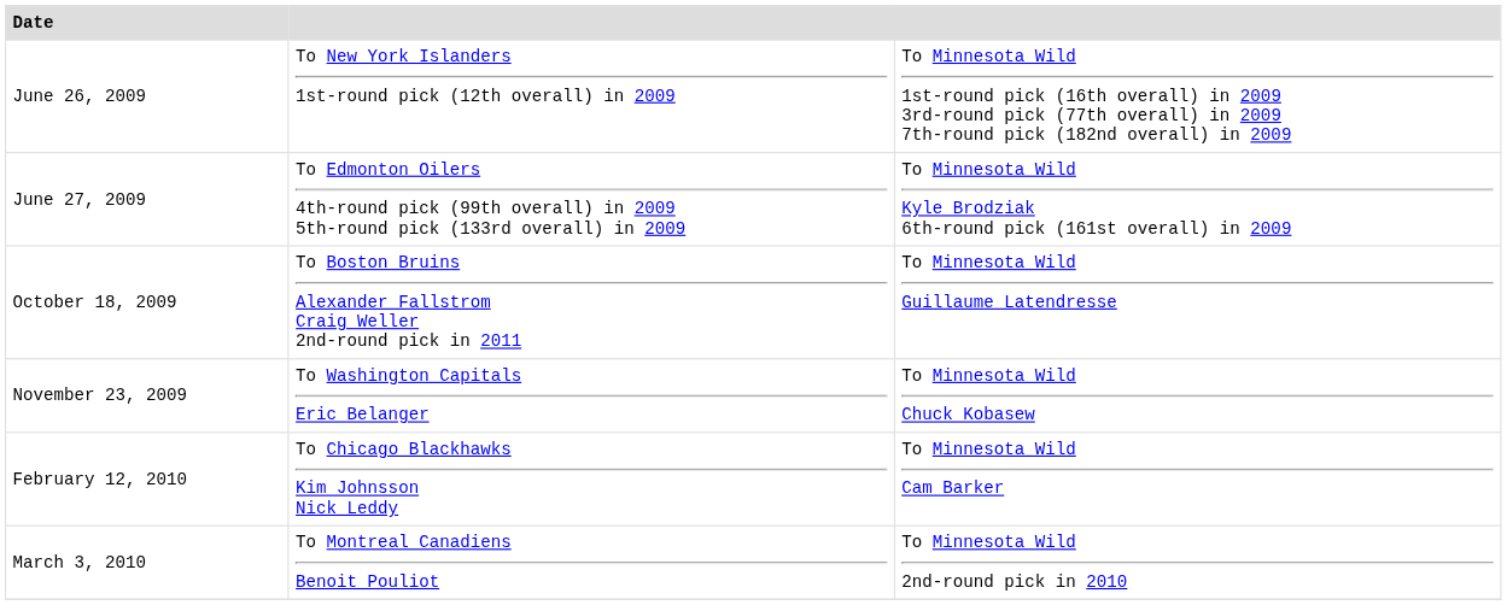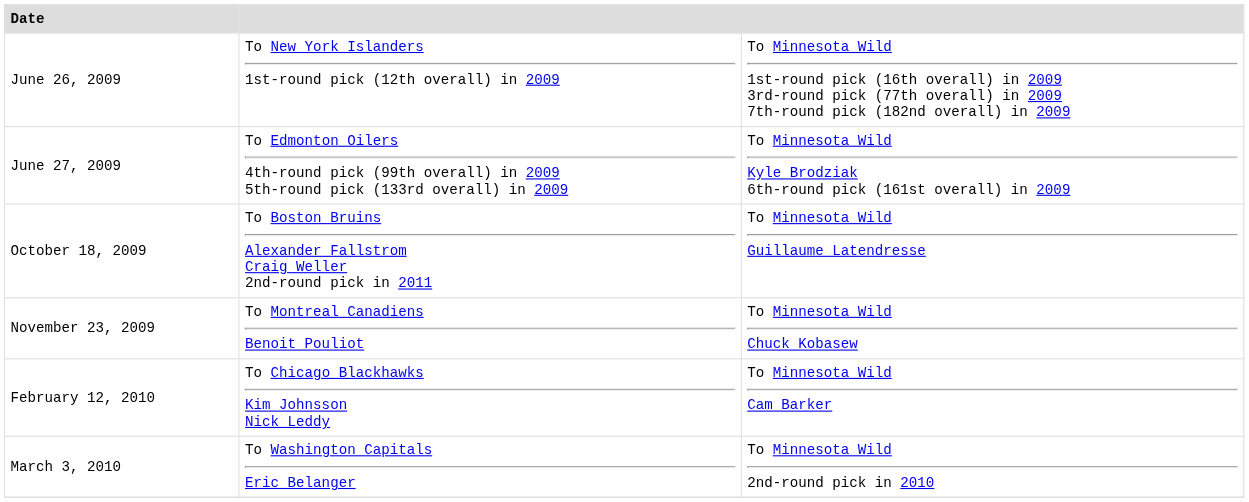 <table border=1 style="border-collapse:collapse" bordercolor="#DFDFDF"  cellpadding="5" width=90%>
 <tr bgcolor="#dddddd">
 <td><strong>Date</strong></td>
 <th colspan="2"></th>
 </tr>
 <tr>
 <td>June 26, 2009</td>
 <td valign="top">To <a href='#'>New York Islanders</a> <hr>1st-round pick (12th overall) in <a href='#'>2009</a></td>
 <td valign="top">To <a href='#'>Minnesota Wild</a> <hr>1st-round pick (16th overall) in <a href='#'>2009</a><br>3rd-round pick (77th overall) in <a href='#'>2009</a><br>7th-round pick (182nd overall) in <a href='#'>2009</a></td>
 </tr>
 <tr>
 <td>June 27, 2009</td>
 <td valign="top">To <a href='#'>Edmonton Oilers</a> <hr>4th-round pick (99th overall) in <a href='#'>2009</a><br>5th-round pick (133rd overall) in <a href='#'>2009</a></td>
 <td valign="top">To <a href='#'>Minnesota Wild</a> <hr><a href='#'>Kyle Brodziak</a><br>6th-round pick (161st overall) in <a href='#'>2009</a></td>
 </tr>
 <tr>
 <td>October 18, 2009</td>
 <td valign="top">To <a href='#'>Boston Bruins</a> <hr><a href='#'>Alexander Fallstrom</a><br><a href='#'>Craig Weller</a><br>2nd-round pick in <a href='#'>2011</a></td>
 <td valign="top">To <a href='#'>Minnesota Wild</a> <hr><a href='#'>Guillaume Latendresse</a></td>
 </tr>
 <tr>
 <td>November 23, 2009</td>
-<td valign="top">To <a href='#'>Washington Capitals</a> <hr><a href='#'>Eric Belanger</a></td>
+<td valign="top">To <a href='#'>Montreal Canadiens</a> <hr><a href='#'>Benoit Pouliot</a></td>
 <td valign="top">To <a href='#'>Minnesota Wild</a> <hr><a href='#'>Chuck Kobasew</a></td>
 </tr>
 <tr>
 <td>February 12, 2010</td>
 <td valign="top">To <a href='#'>Chicago Blackhawks</a> <hr><a href='#'>Kim Johnsson</a><br><a href='#'>Nick Leddy</a></td>
 <td valign="top">To <a href='#'>Minnesota Wild</a> <hr><a href='#'>Cam Barker</a></td>
 </tr>
 <tr>
 <td>March 3, 2010</td>
-<td valign="top">To <a href='#'>Montreal Canadiens</a> <hr><a href='#'>Benoit Pouliot</a></td>
+<td valign="top">To <a href='#'>Washington Capitals</a> <hr><a href='#'>Eric Belanger</a></td>
 <td valign="top">To <a href='#'>Minnesota Wild</a> <hr>2nd-round pick in <a href='#'>2010</a></td>
 </tr>
 <tr>
 </tr>
 </table>
